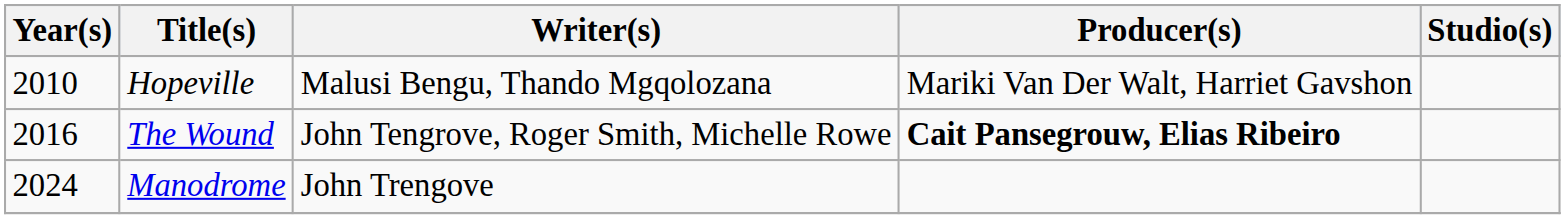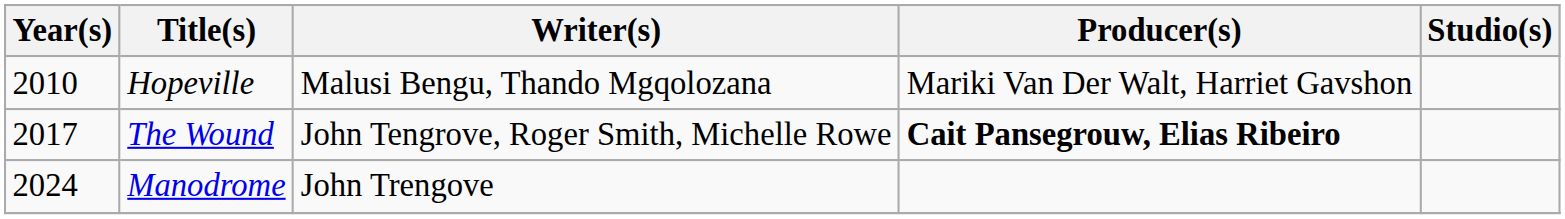 <table class="wikitable">
 <tr style="background:#b0c4de; text-align:center;">
 <th>Year(s)</th>
 <th>Title(s)</th>
 <th>Writer(s)</th>
 <th>Producer(s)</th>
 <th>Studio(s)</th>
 </tr>
 <tr>
 <td>2010</td>
 <td><em>Hopeville</em></td>
 <td>Malusi Bengu, Thando Mgqolozana</td>
 <td>Mariki Van Der Walt, Harriet Gavshon</td>
 <td></td>
 </tr>
 <tr>
-<td>2016</td>
+<td>2017</td>
 <td><em><a href='#'>The Wound</a></em></td>
 <td>John Tengrove, Roger Smith, Michelle Rowe</td>
 <td><strong>Cait Pansegrouw, Elias Ribeiro</strong></td>
 <td></td>
 </tr>
 <tr>
 <td>2024</td>
 <td><em><a href='#'>Manodrome</a></em></td>
 <td>John Trengove</td>
 <td></td>
 <td></td>
 </tr>
 <tr>
 </tr>
 </table>
